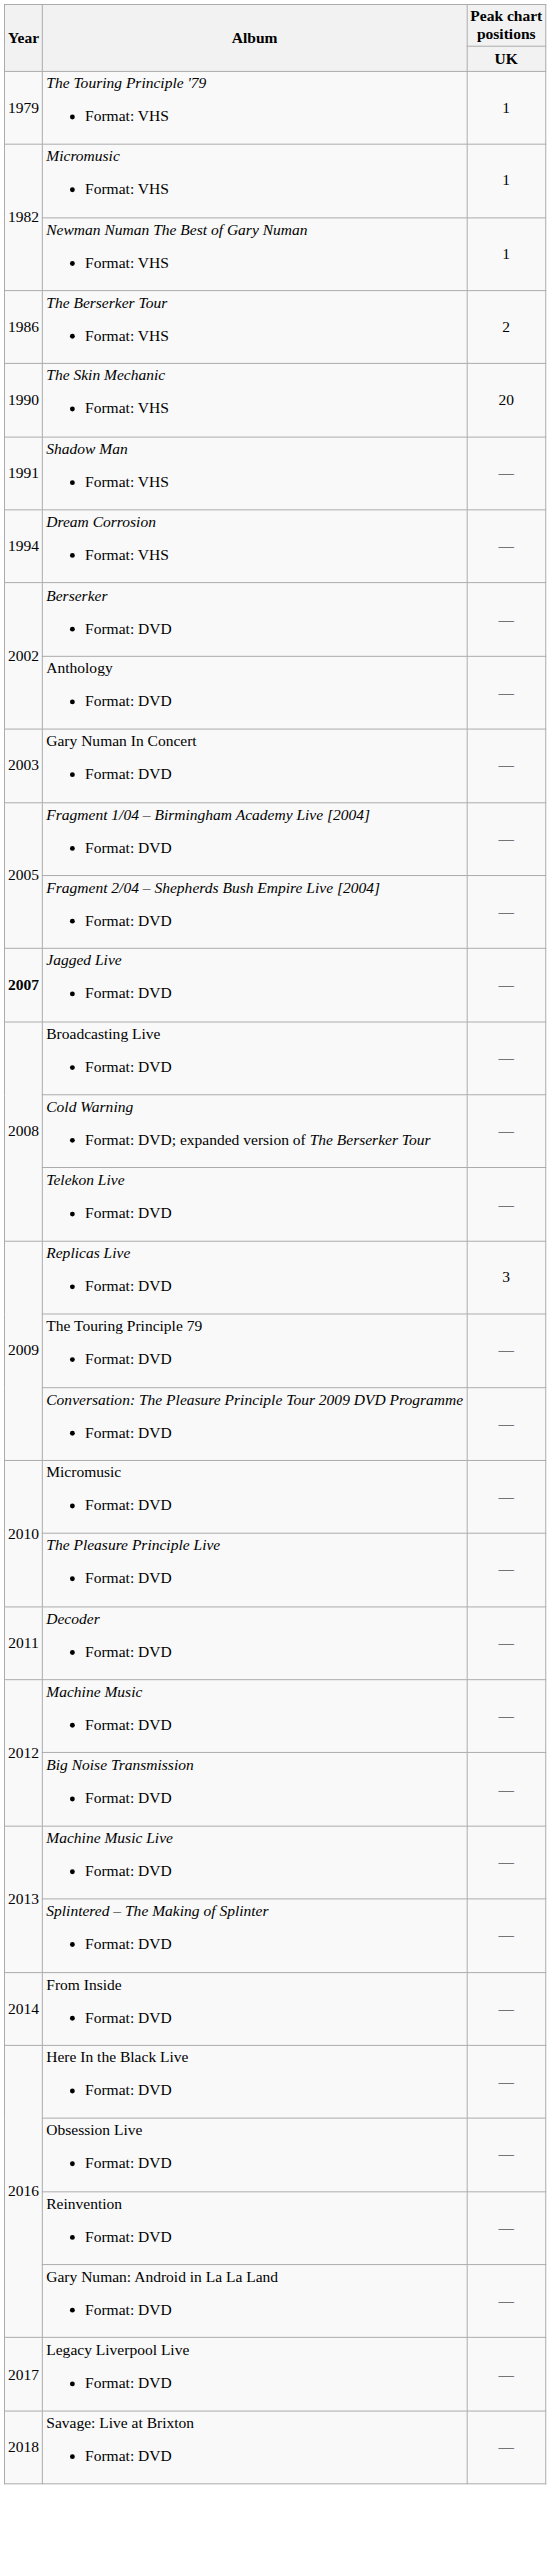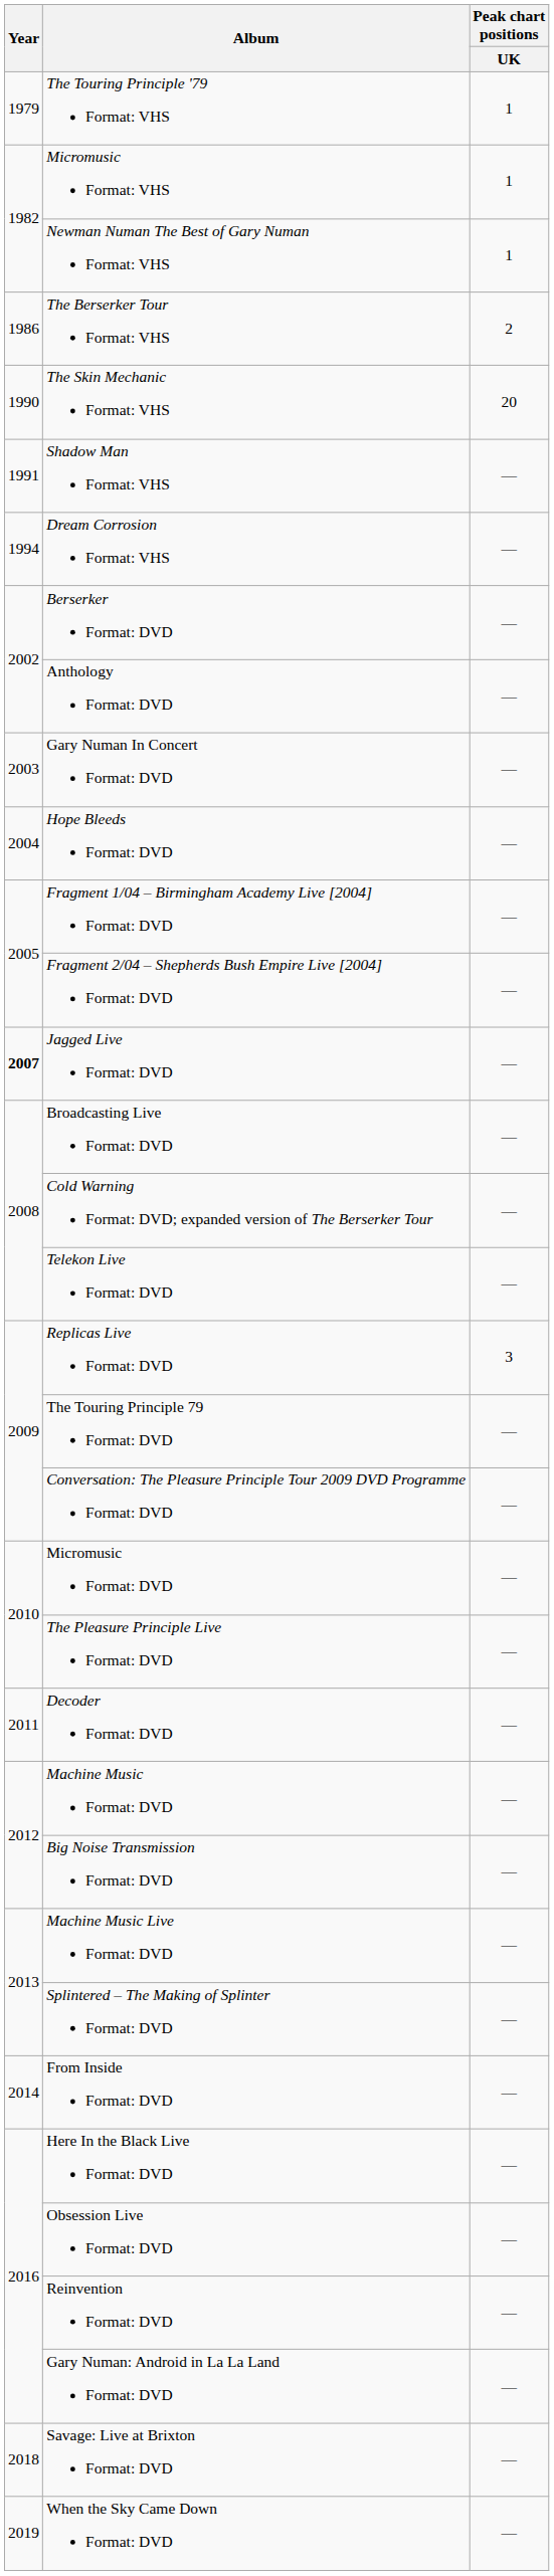 <table class="wikitable" style="text-align:center;">
 <tr>
 <th rowspan="2">Year</th>
 <th rowspan="2">Album</th>
 <th colspan="1">Peak chart<br>positions</th>
 </tr>
 <tr>
 <th>UK</th>
 </tr>
 <tr>
 <td>1979</td>
 <td align="left"><em>The Touring Principle '79</em><br><ul><li>Format: VHS</li></ul></td>
 <td>1</td>
 </tr>
 <tr>
 <td rowspan="2">1982</td>
 <td align="left"><em>Micromusic</em><br><ul><li>Format: VHS</li></ul></td>
 <td>1</td>
 </tr>
 <tr>
 <td align="left"><em>Newman Numan The Best of Gary Numan</em><br><ul><li>Format: VHS</li></ul></td>
 <td>1</td>
 </tr>
 <tr>
 <td>1986</td>
 <td align="left"><em>The Berserker Tour</em><br><ul><li>Format: VHS</li></ul></td>
 <td>2</td>
 </tr>
 <tr>
 <td>1990</td>
 <td align="left"><em>The Skin Mechanic</em><br><ul><li>Format: VHS</li></ul></td>
 <td>20</td>
 </tr>
 <tr>
 <td>1991</td>
 <td align="left"><em>Shadow Man</em><br><ul><li>Format: VHS</li></ul></td>
 <td>—</td>
 </tr>
 <tr>
 <td>1994</td>
 <td align="left"><em>Dream Corrosion</em><br><ul><li>Format: VHS</li></ul></td>
 <td>—</td>
 </tr>
 <tr>
 <td rowspan="2">2002</td>
 <td align="left"><em>Berserker</em><br><ul><li>Format: DVD</li></ul></td>
 <td>—</td>
 </tr>
 <tr>
 <td align="left">Anthology<br><ul><li>Format: DVD</li></ul></td>
 <td>—</td>
 </tr>
 <tr>
 <td>2003</td>
 <td align="left">Gary Numan In Concert<br><ul><li>Format: DVD</li></ul></td>
+<td>—</td>
+</tr>
+<tr>
+<td>2004</td>
+<td align="left"><em>Hope Bleeds</em><br><ul><li>Format: DVD</li></ul></td>
 <td>—</td>
 </tr>
 <tr>
 <td rowspan="2">2005</td>
 <td align="left"><em>Fragment 1/04 – Birmingham Academy Live [2004]</em><br><ul><li>Format: DVD</li></ul></td>
 <td>—</td>
 </tr>
 <tr>
 <td align="left"><em>Fragment 2/04 –  Shepherds Bush Empire Live [2004]</em><br><ul><li>Format: DVD</li></ul></td>
 <td>—</td>
 </tr>
 <tr>
 <td><strong>2007</strong></td>
 <td align="left"><em>Jagged Live</em><br><ul><li>Format: DVD</li></ul></td>
 <td>—</td>
 </tr>
 <tr>
 <td rowspan="3">2008</td>
 <td align="left">Broadcasting Live<br><ul><li>Format: DVD</li></ul></td>
 <td>—</td>
 </tr>
 <tr>
 <td align="left"><em>Cold Warning</em><br><ul><li>Format: DVD; expanded version of <em>The Berserker Tour</em></li></ul></td>
 <td>—</td>
 </tr>
 <tr>
 <td align="left"><em>Telekon Live</em><br><ul><li>Format: DVD</li></ul></td>
 <td>—</td>
 </tr>
 <tr>
 <td rowspan="3">2009</td>
 <td align="left"><em>Replicas Live</em><br><ul><li>Format: DVD</li></ul></td>
 <td>3</td>
 </tr>
 <tr>
 <td align="left">The Touring Principle 79<br><ul><li>Format: DVD</li></ul></td>
 <td>—</td>
 </tr>
 <tr>
 <td align="left"><em>Conversation: The Pleasure Principle Tour 2009 DVD Programme</em><br><ul><li>Format: DVD</li></ul></td>
 <td>—</td>
 </tr>
 <tr>
 <td rowspan="2">2010</td>
 <td align="left">Micromusic<br><ul><li>Format: DVD</li></ul></td>
 <td>—</td>
 </tr>
 <tr>
 <td align="left"><em>The Pleasure Principle Live</em><br><ul><li>Format: DVD</li></ul></td>
 <td>—</td>
 </tr>
 <tr>
 <td>2011</td>
 <td align="left"><em>Decoder</em><br><ul><li>Format: DVD</li></ul></td>
 <td>—</td>
 </tr>
 <tr>
 <td rowspan="2">2012</td>
 <td align="left"><em>Machine Music</em><br><ul><li>Format: DVD</li></ul></td>
 <td>—</td>
 </tr>
 <tr>
 <td align="left"><em>Big Noise Transmission</em><br><ul><li>Format: DVD</li></ul></td>
 <td>—</td>
 </tr>
 <tr>
 <td rowspan="2">2013</td>
 <td align="left"><em>Machine Music Live</em><br><ul><li>Format: DVD</li></ul></td>
 <td>—</td>
 </tr>
 <tr>
 <td align="left"><em>Splintered – The Making of Splinter</em><br><ul><li>Format: DVD</li></ul></td>
 <td>—</td>
 </tr>
 <tr>
 <td>2014</td>
 <td align="left">From Inside<br><ul><li>Format: DVD</li></ul></td>
 <td>—</td>
 </tr>
 <tr>
 <td rowspan="4">2016</td>
 <td align="left">Here In the Black Live<br><ul><li>Format: DVD</li></ul></td>
 <td>—</td>
 </tr>
 <tr>
 <td align="left">Obsession Live<br><ul><li>Format: DVD</li></ul></td>
 <td>—</td>
 </tr>
 <tr>
 <td align="left">Reinvention<br><ul><li>Format: DVD</li></ul></td>
 <td>—</td>
 </tr>
 <tr>
 <td align="left">Gary Numan: Android in La La Land<br><ul><li>Format: DVD</li></ul></td>
 <td>—</td>
 </tr>
 <tr>
-<td>2017</td>
-<td align="left">Legacy Liverpool Live<br><ul><li>Format: DVD</li></ul></td>
-<td>—</td>
-</tr>
-<tr>
 <td>2018</td>
 <td align="left">Savage: Live at Brixton<br><ul><li>Format: DVD</li></ul></td>
 <td>—</td>
 </tr>
+<tr>
+<td>2019</td>
+<td align="left">When the Sky Came Down<br><ul><li>Format: DVD</li></ul></td>
+<td>—</td>
+</tr>
 </table>
